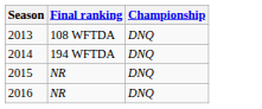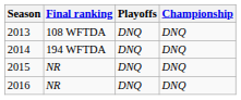 <table class="wikitable sortable">
 <tr>
 <th>Season</th>
 <th><a href='#'>Final ranking</a></th>
+<th>Playoffs</th>
 <th><a href='#'>Championship</a></th>
 </tr>
 <tr>
 <td>2013</td>
 <td>108 WFTDA</td>
 <td><em>DNQ</em></td>
+<td><em>DNQ</em></td>
 </tr>
 <tr>
 <td>2014</td>
 <td>194 WFTDA</td>
+<td><em>DNQ</em></td>
 <td><em>DNQ</em></td>
 </tr>
 <tr>
 <td>2015</td>
 <td><em>NR</em></td>
 <td><em>DNQ</em></td>
+<td><em>DNQ</em></td>
 </tr>
 <tr>
 <td>2016</td>
 <td><em>NR</em></td>
 <td><em>DNQ</em></td>
+<td><em>DNQ</em></td>
 </tr>
 </table>
